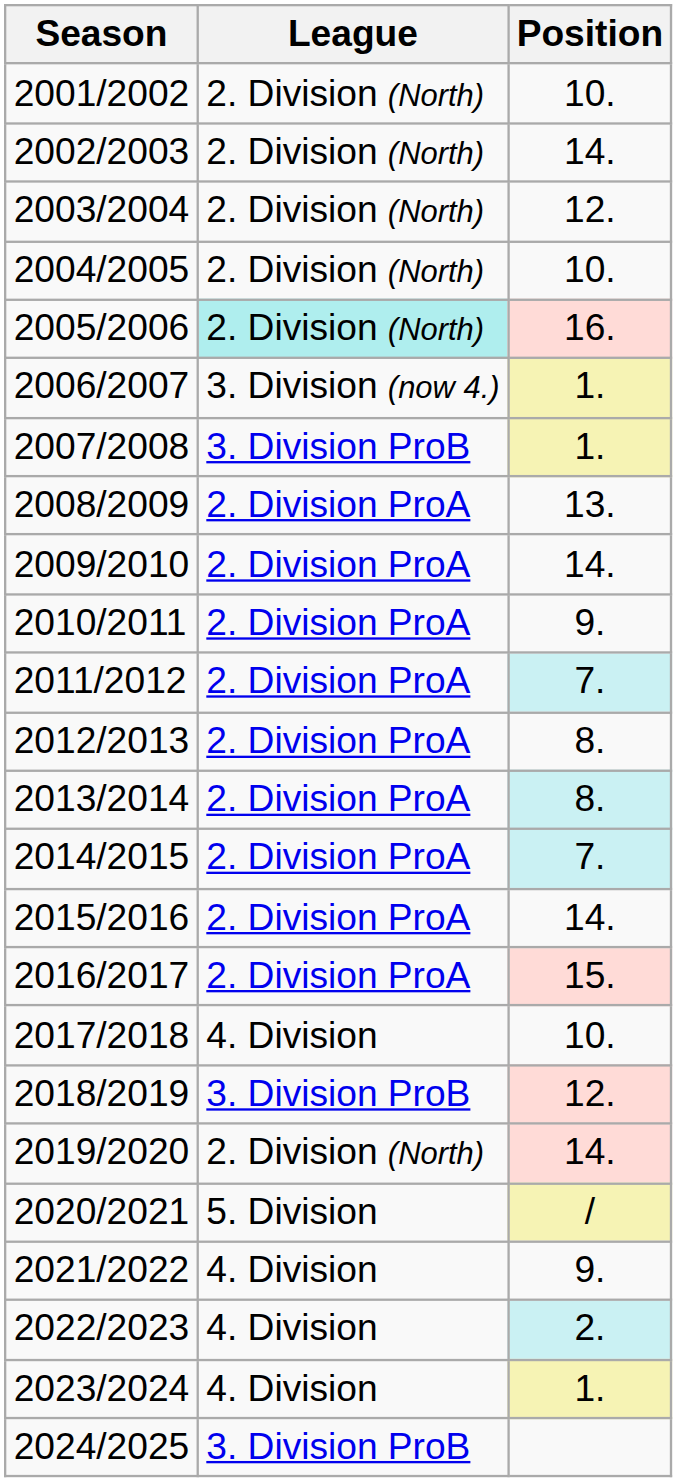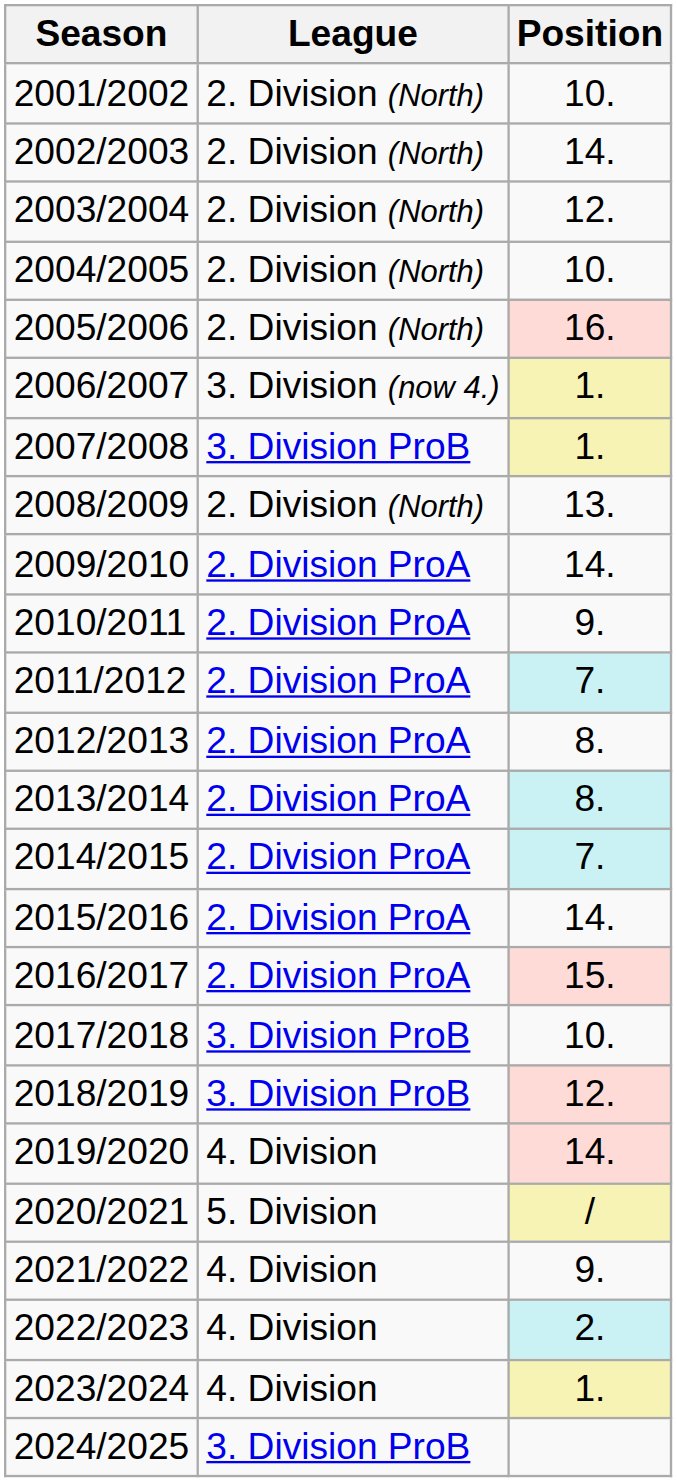 <table class="wikitable">
 <tr>
 <th>Season</th>
 <th>League</th>
 <th>Position</th>
 </tr>
 <tr>
 <td>2001/2002</td>
 <td>2. Division <em><small>(North)</small></em></td>
 <td style="text-align:center">10.</td>
 </tr>
 <tr>
 <td>2002/2003</td>
 <td>2. Division <em><small>(North)</small></em></td>
 <td style="text-align:center">14.</td>
 </tr>
 <tr>
 <td>2003/2004</td>
 <td>2. Division <em><small>(North)</small></em></td>
 <td style="text-align:center">12.</td>
 </tr>
 <tr>
 <td>2004/2005</td>
 <td>2. Division <em><small>(North)</small></em></td>
 <td style="text-align:center">10.</td>
 </tr>
 <tr>
 <td>2005/2006</td>
-<td style="background: paleturquoise;">2. Division <em><small>(North)</small></em></td>
+<td>2. Division <em><small>(North)</small></em></td>
 <td style="background:#ffdbd7;text-align:center">16.</td>
 </tr>
 <tr>
 <td>2006/2007</td>
 <td>3. Division <em><small>(now 4.)</small></em></td>
 <td style="background:#f6f3b4;text-align:center">1.</td>
 </tr>
 <tr>
 <td>2007/2008</td>
 <td><a href='#'>3. Division ProB</a></td>
 <td style="background:#f6f3b4;text-align:center">1.</td>
 </tr>
 <tr>
 <td>2008/2009</td>
-<td><a href='#'>2. Division ProA</a></td>
+<td>2. Division <em><small>(North)</small></em></td>
 <td style="text-align:center">13.</td>
 </tr>
 <tr>
 <td>2009/2010</td>
 <td><a href='#'>2. Division ProA</a></td>
 <td style="text-align:center">14.</td>
 </tr>
 <tr>
 <td>2010/2011</td>
 <td><a href='#'>2. Division ProA</a></td>
 <td style="text-align:center">9.</td>
 </tr>
 <tr>
 <td>2011/2012</td>
 <td><a href='#'>2. Division ProA</a></td>
 <td style="background:#CAF1F3;text-align:center">7.</td>
 </tr>
 <tr>
 <td>2012/2013</td>
 <td><a href='#'>2. Division ProA</a></td>
 <td style="text-align:center">8.</td>
 </tr>
 <tr>
 <td>2013/2014</td>
 <td><a href='#'>2. Division ProA</a></td>
 <td style="background:#CAF1F3;text-align:center">8.</td>
 </tr>
 <tr>
 <td>2014/2015</td>
 <td><a href='#'>2. Division ProA</a></td>
 <td style="background:#CAF1F3;text-align:center">7.</td>
 </tr>
 <tr>
 <td>2015/2016</td>
 <td><a href='#'>2. Division ProA</a></td>
 <td style="text-align:center">14.</td>
 </tr>
 <tr>
 <td>2016/2017</td>
 <td><a href='#'>2. Division ProA</a></td>
 <td style="background:#ffdbd7;text-align:center">15.</td>
 </tr>
 <tr>
 <td>2017/2018</td>
-<td>4. Division</td>
+<td><a href='#'>3. Division ProB</a></td>
 <td style="text-align:center">10.</td>
 </tr>
 <tr>
 <td>2018/2019</td>
 <td><a href='#'>3. Division ProB</a></td>
 <td style="background:#ffdbd7;text-align:center">12.</td>
 </tr>
 <tr>
 <td>2019/2020</td>
-<td>2. Division <em><small>(North)</small></em></td>
+<td>4. Division</td>
 <td style="background:#ffdbd7;text-align:center">14.</td>
 </tr>
 <tr>
 <td>2020/2021</td>
 <td>5. Division</td>
 <td style="background:#f6f3b4;text-align:center">/</td>
 </tr>
 <tr>
 <td>2021/2022</td>
 <td>4. Division</td>
 <td style="text-align:center">9.</td>
 </tr>
 <tr>
 <td>2022/2023</td>
 <td>4. Division</td>
 <td style="background:#CAF1F3;text-align:center">2.</td>
 </tr>
 <tr>
 <td>2023/2024</td>
 <td>4. Division</td>
 <td style="background:#f6f3b4;text-align:center">1.</td>
 </tr>
 <tr>
 <td>2024/2025</td>
 <td><a href='#'>3. Division ProB</a></td>
 </tr>
 </table>
